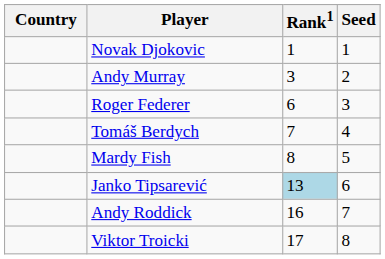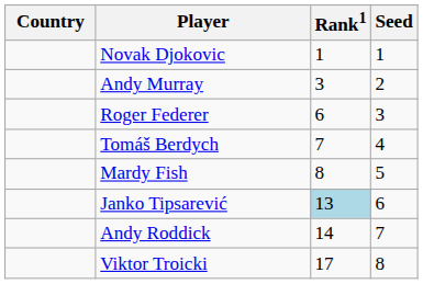 <table class="sortable wikitable">
 <tr>
 <th width="70">Country</th>
 <th width="175">Player</th>
 <th>Rank<sup>1</sup></th>
 <th>Seed</th>
 </tr>
 <tr>
 <td></td>
 <td><a href='#'>Novak Djokovic</a></td>
 <td>1</td>
 <td>1</td>
 </tr>
 <tr>
 <td></td>
 <td><a href='#'>Andy Murray</a></td>
 <td>3</td>
 <td>2</td>
 </tr>
 <tr>
 <td></td>
 <td><a href='#'>Roger Federer</a></td>
 <td>6</td>
 <td>3</td>
 </tr>
 <tr>
 <td></td>
 <td><a href='#'>Tomáš Berdych</a></td>
 <td>7</td>
 <td>4</td>
 </tr>
 <tr>
 <td></td>
 <td><a href='#'>Mardy Fish</a></td>
 <td>8</td>
 <td>5</td>
 </tr>
 <tr>
 <td></td>
 <td><a href='#'>Janko Tipsarević</a></td>
 <td style="background: lightblue;">13</td>
 <td>6</td>
 </tr>
 <tr>
 <td></td>
 <td><a href='#'>Andy Roddick</a></td>
-<td>16</td>
+<td>14</td>
 <td>7</td>
 </tr>
 <tr>
 <td></td>
 <td><a href='#'>Viktor Troicki</a></td>
 <td>17</td>
 <td>8</td>
 </tr>
 </table>
